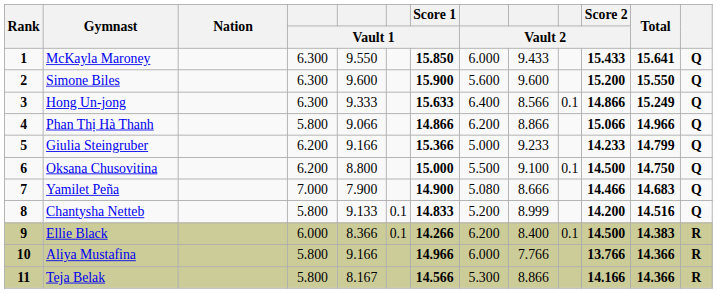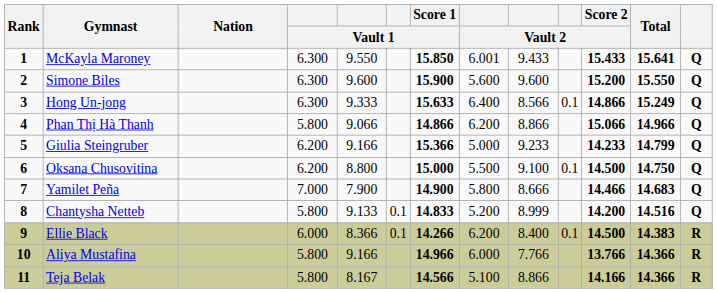 <table class="wikitable sortable" style="text-align:center; font-size:100%">
 <tr>
 <th rowspan=2 style="width:15px;">Rank</th>
 <th rowspan=2 style="width:150px;">Gymnast</th>
 <th rowspan=2 style="width:120px;">Nation</th>
 <th colspan=1 style="width:50px;"></th>
 <th colspan=1 style="width:50px;"></th>
 <th colspan=1 style="width:20px;"></th>
 <th colspan=1 style="width:50px;">Score 1</th>
 <th colspan=1 style="width:50px;"></th>
 <th colspan=1 style="width:50px;"></th>
 <th colspan=1 style="width:20px;"></th>
 <th colspan=1 style="width:50px;">Score 2</th>
 <th rowspan=2 style="width:50px;">Total</th>
 <th rowspan=2 style="width:30px;"></th>
 </tr>
 <tr>
 <th colspan=4>Vault 1</th>
 <th colspan=4>Vault 2</th>
 </tr>
 <tr>
 <td scope=row style="text-align:center"><strong>1</strong></td>
 <td align=left><a href='#'>McKayla Maroney</a></td>
 <td style="text-align:left;"></td>
 <td>6.300</td>
 <td>9.550</td>
 <td></td>
 <td><strong>15.850</strong></td>
-<td>6.000</td>
+<td>6.001</td>
 <td>9.433</td>
 <td></td>
 <td><strong>15.433</strong></td>
 <td><strong>15.641</strong></td>
 <td><strong>Q</strong></td>
 </tr>
 <tr>
 <td scope=row style="text-align:center"><strong>2</strong></td>
 <td align=left><a href='#'>Simone Biles</a></td>
 <td style="text-align:left;"></td>
 <td>6.300</td>
 <td>9.600</td>
 <td></td>
 <td><strong>15.900</strong></td>
 <td>5.600</td>
 <td>9.600</td>
 <td></td>
 <td><strong>15.200</strong></td>
 <td><strong>15.550</strong></td>
 <td><strong>Q</strong></td>
 </tr>
 <tr>
 <td scope=row style="text-align:center"><strong>3</strong></td>
 <td align=left><a href='#'>Hong Un-jong</a></td>
 <td style="text-align:left;"></td>
 <td>6.300</td>
 <td>9.333</td>
 <td></td>
 <td><strong>15.633</strong></td>
 <td>6.400</td>
 <td>8.566</td>
 <td>0.1</td>
 <td><strong>14.866</strong></td>
 <td><strong>15.249</strong></td>
 <td><strong>Q</strong></td>
 </tr>
 <tr>
 <td scope=row style="text-align:center"><strong>4</strong></td>
 <td align=left><a href='#'>Phan Thị Hà Thanh</a></td>
 <td style="text-align:left;"></td>
 <td>5.800</td>
 <td>9.066</td>
 <td></td>
 <td><strong>14.866</strong></td>
 <td>6.200</td>
 <td>8.866</td>
 <td></td>
 <td><strong>15.066</strong></td>
 <td><strong>14.966</strong></td>
 <td><strong>Q</strong></td>
 </tr>
 <tr>
 <td scope=row style="text-align:center"><strong>5</strong></td>
 <td align=left><a href='#'>Giulia Steingruber</a></td>
 <td style="text-align:left;"></td>
 <td>6.200</td>
 <td>9.166</td>
 <td></td>
 <td><strong>15.366</strong></td>
 <td>5.000</td>
 <td>9.233</td>
 <td></td>
 <td><strong>14.233</strong></td>
 <td><strong>14.799</strong></td>
 <td><strong>Q</strong></td>
 </tr>
 <tr>
 <td scope=row style="text-align:center"><strong>6</strong></td>
 <td align=left><a href='#'>Oksana Chusovitina</a></td>
 <td style="text-align:left;"></td>
 <td>6.200</td>
 <td>8.800</td>
 <td></td>
 <td><strong>15.000</strong></td>
 <td>5.500</td>
 <td>9.100</td>
 <td>0.1</td>
 <td><strong>14.500</strong></td>
 <td><strong>14.750</strong></td>
 <td><strong>Q</strong></td>
 </tr>
 <tr>
 <td scope=row style="text-align:center"><strong>7</strong></td>
 <td align=left><a href='#'>Yamilet Peña</a></td>
 <td style="text-align:left;"></td>
 <td>7.000</td>
 <td>7.900</td>
 <td></td>
 <td><strong>14.900</strong></td>
-<td>5.080</td>
+<td>5.800</td>
 <td>8.666</td>
 <td></td>
 <td><strong>14.466</strong></td>
 <td><strong>14.683</strong></td>
 <td><strong>Q</strong></td>
 </tr>
 <tr>
 <td scope=row style="text-align:center"><strong>8</strong></td>
 <td align=left><a href='#'>Chantysha Netteb</a></td>
 <td style="text-align:left;"></td>
 <td>5.800</td>
 <td>9.133</td>
 <td>0.1</td>
 <td><strong>14.833</strong></td>
 <td>5.200</td>
 <td>8.999</td>
 <td></td>
 <td><strong>14.200</strong></td>
 <td><strong>14.516</strong></td>
 <td><strong>Q</strong></td>
 </tr>
 <tr style="background:#cccc99;">
 <td scope=row style="text-align:center"><strong>9</strong></td>
 <td align=left><a href='#'>Ellie Black</a></td>
 <td style="text-align:left;"></td>
 <td>6.000</td>
 <td>8.366</td>
 <td>0.1</td>
 <td><strong>14.266</strong></td>
 <td>6.200</td>
 <td>8.400</td>
 <td>0.1</td>
 <td><strong>14.500</strong></td>
 <td><strong>14.383</strong></td>
 <td><strong>R</strong></td>
 </tr>
 <tr style="background:#cccc99;">
 <td scope=row style="text-align:center"><strong>10</strong></td>
 <td align=left><a href='#'>Aliya Mustafina</a></td>
 <td style="text-align:left;"></td>
 <td>5.800</td>
 <td>9.166</td>
 <td></td>
 <td><strong>14.966</strong></td>
 <td>6.000</td>
 <td>7.766</td>
 <td></td>
 <td><strong>13.766</strong></td>
 <td><strong>14.366</strong></td>
 <td><strong>R</strong></td>
 </tr>
 <tr style="background:#cccc99;">
 <td scope=row style="text-align:center"><strong>11</strong></td>
 <td align=left><a href='#'>Teja Belak</a></td>
 <td style="text-align:left;"></td>
 <td>5.800</td>
 <td>8.167</td>
 <td></td>
 <td><strong>14.566</strong></td>
-<td>5.300</td>
+<td>5.100</td>
 <td>8.866</td>
 <td></td>
 <td><strong>14.166</strong></td>
 <td><strong>14.366</strong></td>
 <td><strong>R</strong></td>
 </tr>
 </table>
